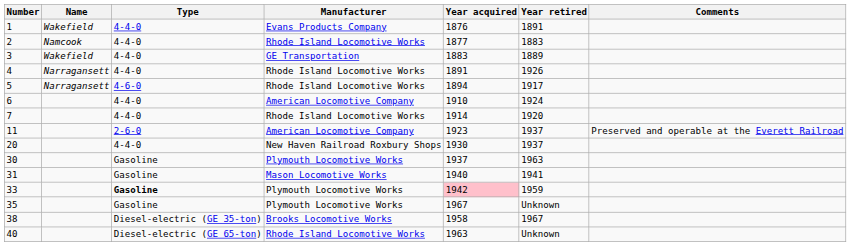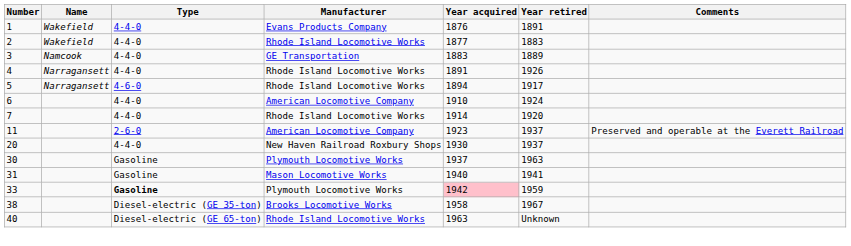 <table class="wikitable">
 <tr>
 <th>Number</th>
 <th>Name</th>
 <th>Type</th>
 <th>Manufacturer</th>
 <th>Year acquired</th>
 <th>Year retired</th>
 <th>Comments</th>
 </tr>
 <tr>
 <td>1</td>
 <td><em>Wakefield</em></td>
 <td><a href='#'>4-4-0</a></td>
 <td><a href='#'>Evans Products Company</a></td>
 <td>1876</td>
 <td>1891</td>
 <td></td>
 </tr>
 <tr>
 <td>2</td>
-<td><em>Namcook</em></td>
+<td><em>Wakefield</em></td>
 <td>4-4-0</td>
 <td><a href='#'>Rhode Island Locomotive Works</a></td>
 <td>1877</td>
 <td>1883</td>
 <td></td>
 </tr>
 <tr>
 <td>3</td>
-<td><em>Wakefield</em></td>
+<td><em>Namcook</em></td>
 <td>4-4-0</td>
 <td><a href='#'>GE Transportation</a></td>
 <td>1883</td>
 <td>1889</td>
 <td></td>
 </tr>
 <tr>
 <td>4</td>
 <td><em>Narragansett</em></td>
 <td>4-4-0</td>
 <td>Rhode Island Locomotive Works</td>
 <td>1891</td>
 <td>1926</td>
 <td></td>
 </tr>
 <tr>
 <td>5</td>
 <td><em>Narragansett</em></td>
 <td><a href='#'>4-6-0</a></td>
 <td>Rhode Island Locomotive Works</td>
 <td>1894</td>
 <td>1917</td>
 <td></td>
 </tr>
 <tr>
 <td>6</td>
 <td></td>
 <td>4-4-0</td>
 <td><a href='#'>American Locomotive Company</a></td>
 <td>1910</td>
 <td>1924</td>
 <td></td>
 </tr>
 <tr>
 <td>7</td>
 <td></td>
 <td>4-4-0</td>
 <td>Rhode Island Locomotive Works</td>
 <td>1914</td>
 <td>1920</td>
 <td></td>
 </tr>
 <tr>
 <td>11</td>
 <td></td>
 <td><a href='#'>2-6-0</a></td>
 <td><a href='#'>American Locomotive Company</a></td>
 <td>1923</td>
 <td>1937</td>
 <td>Preserved and operable at the <a href='#'>Everett Railroad</a></td>
 </tr>
 <tr>
 <td>20</td>
 <td></td>
 <td>4-4-0</td>
 <td>New Haven Railroad Roxbury Shops</td>
 <td>1930</td>
 <td>1937</td>
 <td></td>
 </tr>
 <tr>
 <td>30</td>
 <td></td>
 <td>Gasoline</td>
 <td><a href='#'>Plymouth Locomotive Works</a></td>
 <td>1937</td>
 <td>1963</td>
 <td></td>
 </tr>
 <tr>
 <td>31</td>
 <td></td>
 <td>Gasoline</td>
 <td><a href='#'>Mason Locomotive Works</a></td>
 <td>1940</td>
 <td>1941</td>
 <td></td>
 </tr>
 <tr>
 <td>33</td>
 <td></td>
 <td><strong>Gasoline</strong></td>
 <td>Plymouth Locomotive Works</td>
 <td style="background: pink;">1942</td>
 <td>1959</td>
 <td></td>
 </tr>
 <tr>
-<td>35</td>
-<td></td>
-<td>Gasoline</td>
-<td>Plymouth Locomotive Works</td>
-<td>1967</td>
-<td>Unknown</td>
-<td></td>
-</tr>
-<tr>
 <td>38</td>
 <td></td>
 <td>Diesel-electric (<a href='#'>GE 35-ton</a>)</td>
 <td><a href='#'>Brooks Locomotive Works</a></td>
 <td>1958</td>
 <td>1967</td>
 <td></td>
 </tr>
 <tr>
 <td>40</td>
 <td></td>
 <td>Diesel-electric (<a href='#'>GE 65-ton</a>)</td>
 <td><a href='#'>Rhode Island Locomotive Works</a></td>
 <td>1963</td>
 <td>Unknown</td>
 <td></td>
 </tr>
 </table>
